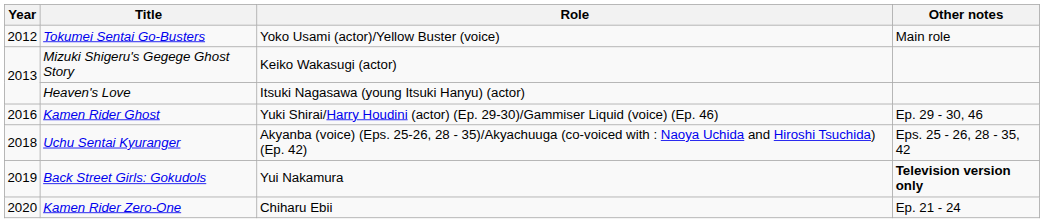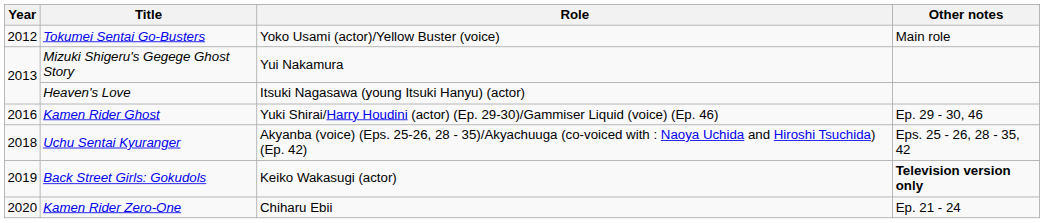 <table class="wikitable">
 <tr>
 <th>Year</th>
 <th>Title</th>
 <th>Role</th>
 <th>Other notes</th>
 </tr>
 <tr>
 <td>2012</td>
 <td><em><a href='#'>Tokumei Sentai Go-Busters</a></em></td>
 <td>Yoko Usami (actor)/Yellow Buster (voice)</td>
 <td>Main role</td>
 </tr>
 <tr>
 <td rowspan="2">2013</td>
 <td><em>Mizuki Shigeru's Gegege Ghost Story</em></td>
-<td>Keiko Wakasugi (actor)</td>
+<td>Yui Nakamura</td>
 <td></td>
 </tr>
 <tr>
 <td><em>Heaven's Love</em></td>
 <td>Itsuki Nagasawa (young Itsuki Hanyu) (actor)</td>
 <td></td>
 </tr>
 <tr>
 <td>2016</td>
 <td><em><a href='#'>Kamen Rider Ghost</a></em></td>
 <td>Yuki Shirai/<a href='#'>Harry Houdini</a> (actor) (Ep. 29-30)/Gammiser Liquid (voice) (Ep. 46)</td>
 <td>Ep. 29 - 30, 46</td>
 </tr>
 <tr>
 <td>2018</td>
 <td><em><a href='#'>Uchu Sentai Kyuranger</a></em></td>
 <td>Akyanba (voice) (Eps. 25-26, 28 - 35)/Akyachuuga (co-voiced with : <a href='#'>Naoya Uchida</a> and <a href='#'>Hiroshi Tsuchida</a>) (Ep. 42)</td>
 <td>Eps. 25 - 26, 28 - 35, 42</td>
 </tr>
 <tr>
 <td>2019</td>
 <td><em><a href='#'>Back Street Girls: Gokudols</a></em></td>
-<td>Yui Nakamura</td>
+<td>Keiko Wakasugi (actor)</td>
 <td><strong>Television version only</strong></td>
 </tr>
 <tr>
 <td>2020</td>
 <td><em><a href='#'>Kamen Rider Zero-One</a></em></td>
 <td>Chiharu Ebii</td>
 <td>Ep. 21 - 24</td>
 </tr>
 </table>
